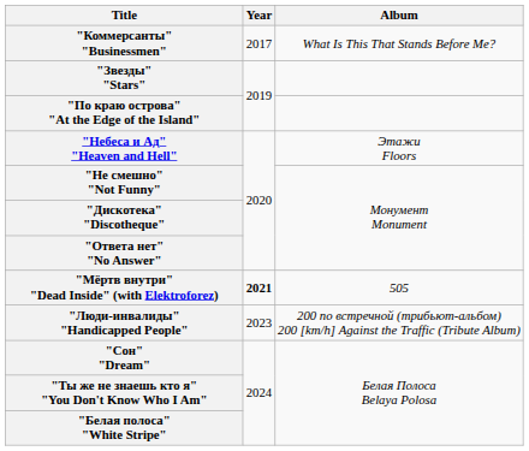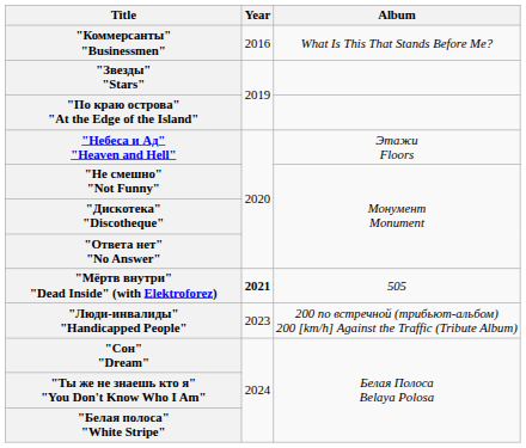 <table class="wikitable plainrowheaders" style="text-align:center;">
 <tr>
 <th scope="col" style="width:18em;">Title</th>
 <th scope="col">Year</th>
 <th scope="col">Album</th>
 </tr>
 <tr>
 <th scope="row">"Коммерсанты"<br>"Businessmen"</th>
-<td>2017</td>
+<td>2016</td>
 <td><em>What Is This That Stands Before Me?</em></td>
 </tr>
 <tr>
 <th scope="row">"Звезды"<br>"Stars"</th>
 <td rowspan="2">2019</td>
 <td></td>
 </tr>
 <tr>
 <th scope="row">"По краю острова"<br>"At the Edge of the Island" </th>
 <td></td>
 </tr>
 <tr>
 <th scope="row"><a href='#'>"Небеса и Ад"<br> "Heaven and Hell"</a></th>
 <td rowspan="4">2020</td>
 <td><em>Этажи</em><br><em>Floors</em></td>
 </tr>
 <tr>
 <th scope="row">"Не смешно"<br>"Not Funny"</th>
 <td rowspan="3"><em>Монумент</em><br><em>Monument</em></td>
 </tr>
 <tr>
 <th scope="row">"Дискотека"<br>"Discotheque"</th>
 </tr>
 <tr>
 <th scope="row">"Ответа нет"<br>"No Answer"</th>
 </tr>
 <tr>
 <th scope="row">"Мёртв внутри"<br>"Dead Inside" (with <a href='#'>Elektroforez</a>)</th>
 <td><strong>2021</strong></td>
 <td><em>505</em></td>
 </tr>
 <tr>
 <th scope="row">"Люди-инвалиды"<br>"Handicapped People"</th>
 <td>2023</td>
 <td><em>200 по встречной (трибьют-альбом)</em><br><em>200 [km/h] Against the Traffic (Tribute Album)</em></td>
 </tr>
 <tr>
 <th scope="row">"Сон"<br>"Dream"</th>
 <td rowspan="3">2024</td>
 <td rowspan="3"><em>Белая Полоса<br>Belaya Polosa</em></td>
 </tr>
 <tr>
 <th scope="row">"Ты же не знаешь кто я"<br>"You Don't Know Who I Am"</th>
 </tr>
 <tr>
 <th scope="row">"Белая полоса"<br>"White Stripe"</th>
 </tr>
 </table>
